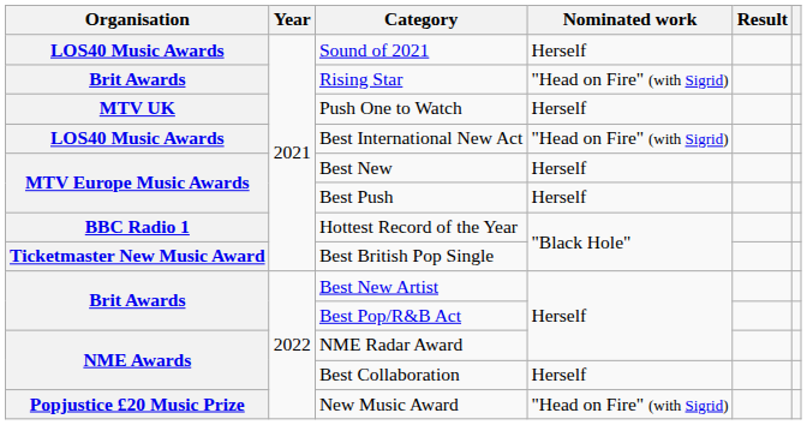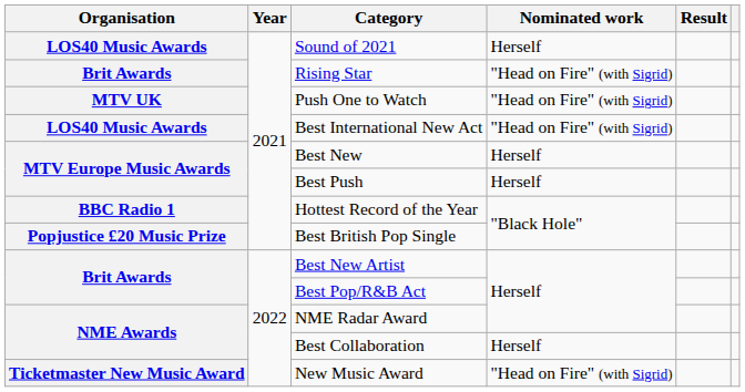 <table class="wikitable sortable plainrowheaders">
 <tr>
 <th scope="col">Organisation</th>
 <th scope="col">Year</th>
 <th scope="col">Category</th>
 <th scope="col">Nominated work</th>
 <th scope="col">Result</th>
 <th scope="col" class="unsortable"></th>
 </tr>
 <tr>
 <th scope="row"><a href='#'>LOS40 Music Awards</a></th>
 <td rowspan="8">2021</td>
 <td><a href='#'>Sound of 2021</a></td>
 <td>Herself</td>
 <td></td>
 <td align="center"></td>
 </tr>
 <tr>
 <th scope="row"><a href='#'>Brit Awards</a></th>
 <td><a href='#'>Rising Star</a></td>
 <td>"Head on Fire" <small>(with <a href='#'>Sigrid</a>)</small></td>
 <td></td>
 <td align="center"></td>
 </tr>
 <tr>
 <th scope="row"><a href='#'>MTV UK</a></th>
 <td>Push One to Watch</td>
-<td>Herself</td>
+<td>"Head on Fire" <small>(with <a href='#'>Sigrid</a>)</small></td>
 <td></td>
 <td align="center"></td>
 </tr>
 <tr>
 <th scope="row"><a href='#'>LOS40 Music Awards</a></th>
 <td>Best International New Act</td>
 <td>"Head on Fire" <small>(with <a href='#'>Sigrid</a>)</small></td>
 <td></td>
 <td align="center"></td>
 </tr>
 <tr>
 <th rowspan="2" scope="row"><a href='#'>MTV Europe Music Awards</a></th>
 <td>Best New</td>
 <td>Herself</td>
 <td></td>
 <td align="center"></td>
 </tr>
 <tr>
 <td>Best Push</td>
 <td>Herself</td>
 <td></td>
 <td align="center"></td>
 </tr>
 <tr>
 <th scope="row"><a href='#'>BBC Radio 1</a></th>
 <td>Hottest Record of the Year</td>
 <td rowspan=2>"Black Hole"</td>
 <td></td>
 <td align="center"></td>
 </tr>
 <tr>
-<th scope="row"><a href='#'>Ticketmaster New Music Award</a></th>
+<th scope="row"><a href='#'>Popjustice £20 Music Prize</a></th>
 <td>Best British Pop Single</td>
 <td></td>
 <td align="center"></td>
 </tr>
 <tr>
 <th rowspan="2" scope="row"><a href='#'>Brit Awards</a></th>
 <td rowspan="5">2022</td>
 <td><a href='#'>Best New Artist</a></td>
 <td rowspan="3">Herself</td>
 <td></td>
 <td rowspan="1" style="text-align:center;"></td>
 </tr>
 <tr>
 <td><a href='#'>Best Pop/R&B Act</a></td>
 <td></td>
 <td rowspan="1" style="text-align:center;"></td>
 </tr>
 <tr>
 <th rowspan="2" scope="row"><a href='#'>NME Awards</a></th>
 <td>NME Radar Award</td>
 <td></td>
 <td align="center"></td>
 </tr>
 <tr>
 <td>Best Collaboration</td>
 <td>Herself</td>
 <td></td>
 <td rowspan="1" style="text-align:center;"></td>
 </tr>
 <tr>
-<th scope="row"><a href='#'>Popjustice £20 Music Prize</a></th>
+<th scope="row"><a href='#'>Ticketmaster New Music Award</a></th>
 <td>New Music Award</td>
 <td>"Head on Fire" <small>(with <a href='#'>Sigrid</a>)</small></td>
 <td></td>
 <td align="center"></td>
 </tr>
 </table>
